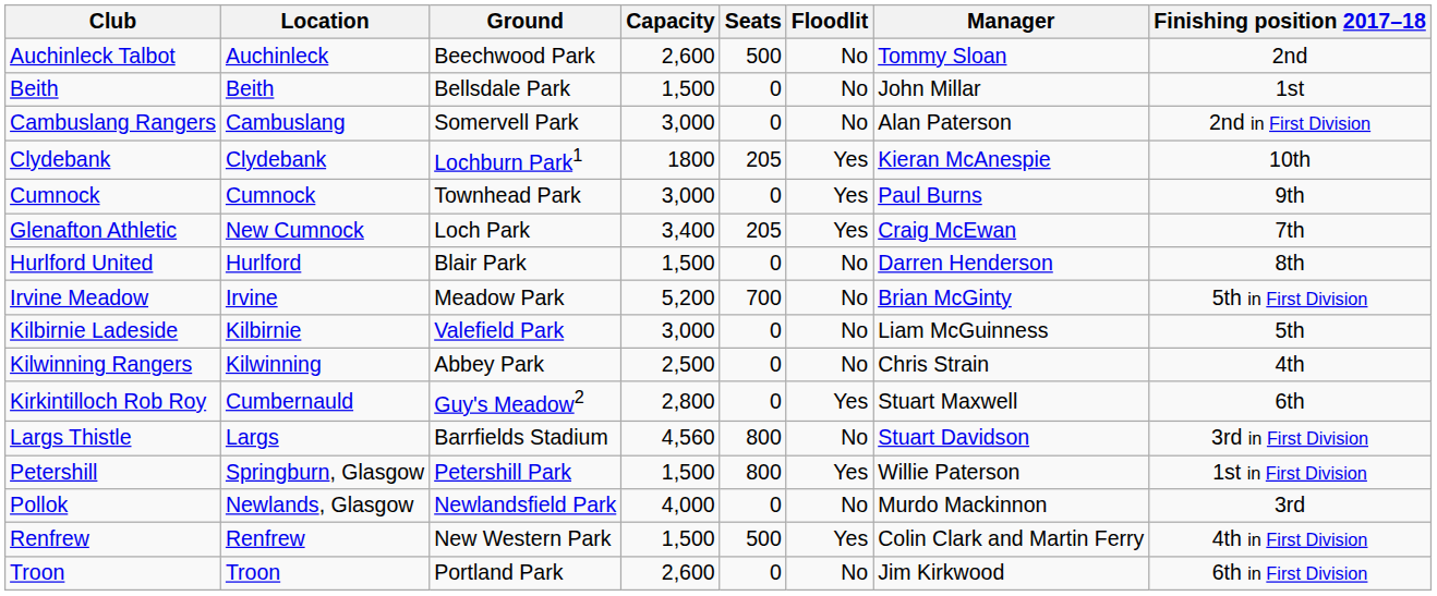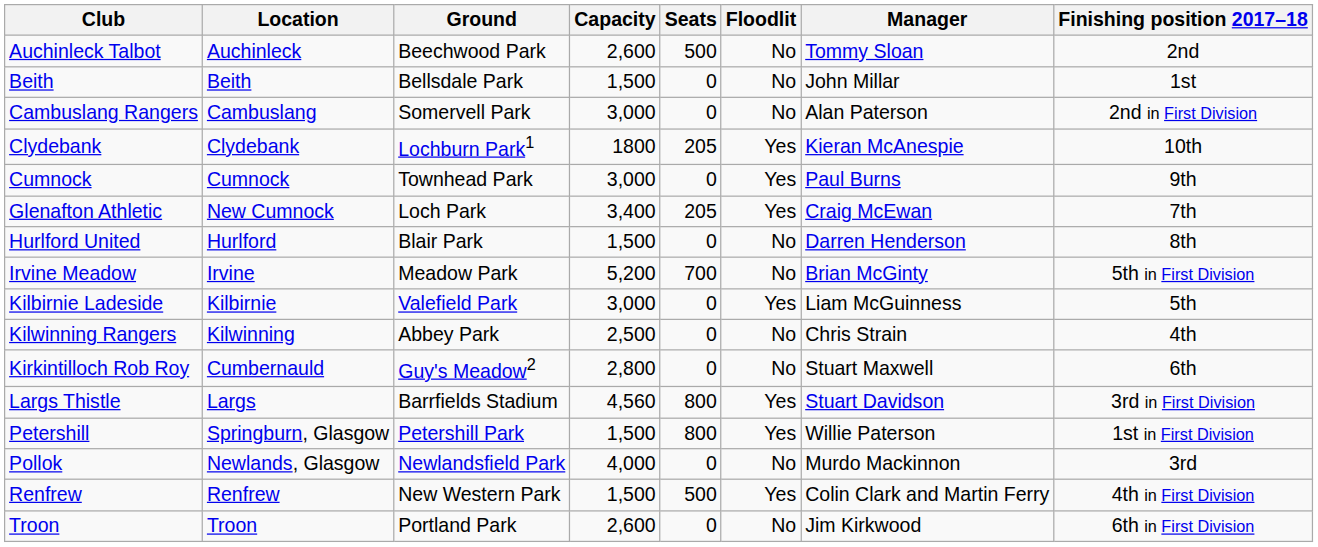 <table class="wikitable sortable">
 <tr>
 <th>Club</th>
 <th>Location</th>
 <th>Ground</th>
 <th data-sort-type="number">Capacity</th>
 <th data-sort-type="number">Seats</th>
 <th>Floodlit</th>
 <th>Manager</th>
 <th>Finishing position <a href='#'>2017–18</a></th>
 </tr>
 <tr>
 <td><a href='#'>Auchinleck Talbot</a></td>
 <td><a href='#'>Auchinleck</a></td>
 <td>Beechwood Park</td>
 <td align=right>2,600</td>
 <td align=right>500</td>
 <td align=right>No</td>
 <td align=left><a href='#'>Tommy Sloan</a></td>
 <td align=center>2nd</td>
 </tr>
 <tr>
 <td><a href='#'>Beith</a></td>
 <td><a href='#'>Beith</a></td>
 <td>Bellsdale Park</td>
 <td align=right>1,500</td>
 <td align=right>0</td>
 <td align=right>No</td>
 <td align=left>John Millar</td>
 <td align=center>1st</td>
 </tr>
 <tr>
 <td><a href='#'>Cambuslang Rangers</a></td>
 <td><a href='#'>Cambuslang</a></td>
 <td>Somervell Park</td>
 <td align=right>3,000</td>
 <td align=right>0</td>
 <td align=right>No</td>
 <td align=left>Alan Paterson</td>
 <td align=center>2nd <small>in <a href='#'>First Division</a></small></td>
 </tr>
 <tr>
 <td><a href='#'>Clydebank</a></td>
 <td><a href='#'>Clydebank</a></td>
 <td><a href='#'>Lochburn Park</a><sup>1</sup></td>
 <td align=right>1800</td>
 <td align=right>205</td>
 <td align=right>Yes</td>
 <td align=left><a href='#'>Kieran McAnespie</a></td>
 <td align=center>10th</td>
 </tr>
 <tr>
 <td><a href='#'>Cumnock</a></td>
 <td><a href='#'>Cumnock</a></td>
 <td>Townhead Park</td>
 <td align=right>3,000</td>
 <td align=right>0</td>
 <td align=right>Yes</td>
 <td align=left><a href='#'>Paul Burns</a></td>
 <td align=center>9th</td>
 </tr>
 <tr>
 <td><a href='#'>Glenafton Athletic</a></td>
 <td><a href='#'>New Cumnock</a></td>
 <td>Loch Park</td>
 <td align=right>3,400</td>
 <td align=right>205</td>
 <td align=right>Yes</td>
 <td align=left><a href='#'>Craig McEwan</a></td>
 <td align=center>7th</td>
 </tr>
 <tr>
 <td><a href='#'>Hurlford United</a></td>
 <td><a href='#'>Hurlford</a></td>
 <td>Blair Park</td>
 <td align=right>1,500</td>
 <td align=right>0</td>
 <td align=right>No</td>
 <td align=left><a href='#'>Darren Henderson</a></td>
 <td align=center>8th</td>
 </tr>
 <tr>
 <td><a href='#'>Irvine Meadow</a></td>
 <td><a href='#'>Irvine</a></td>
 <td>Meadow Park</td>
 <td align=right>5,200</td>
 <td align=right>700</td>
 <td align=right>No</td>
 <td align=left><a href='#'>Brian McGinty</a></td>
 <td align=center>5th <small>in <a href='#'>First Division</a></small></td>
 </tr>
 <tr>
 <td><a href='#'>Kilbirnie Ladeside</a></td>
 <td><a href='#'>Kilbirnie</a></td>
 <td><a href='#'>Valefield Park</a></td>
 <td align=right>3,000</td>
 <td align=right>0</td>
-<td align=right>No</td>
+<td align=right>Yes</td>
 <td align=left>Liam McGuinness</td>
 <td align=center>5th</td>
 </tr>
 <tr>
 <td><a href='#'>Kilwinning Rangers</a></td>
 <td><a href='#'>Kilwinning</a></td>
 <td>Abbey Park</td>
 <td align=right>2,500</td>
 <td align=right>0</td>
 <td align=right>No</td>
 <td align=left>Chris Strain</td>
 <td align=center>4th</td>
 </tr>
 <tr>
 <td><a href='#'>Kirkintilloch Rob Roy</a></td>
 <td><a href='#'>Cumbernauld</a></td>
 <td><a href='#'>Guy's Meadow</a><sup>2</sup></td>
 <td align=right>2,800</td>
 <td align=right>0</td>
-<td align=right>Yes</td>
+<td align=right>No</td>
 <td align=left>Stuart Maxwell</td>
 <td align=center>6th</td>
 </tr>
 <tr>
 <td><a href='#'>Largs Thistle</a></td>
 <td><a href='#'>Largs</a></td>
 <td>Barrfields Stadium</td>
 <td align=right>4,560</td>
 <td align=right>800</td>
-<td align=right>No</td>
+<td align=right>Yes</td>
 <td align=left><a href='#'>Stuart Davidson</a></td>
 <td align=center>3rd <small>in <a href='#'>First Division</a></small></td>
 </tr>
 <tr>
 <td><a href='#'>Petershill</a></td>
 <td><a href='#'>Springburn</a>, Glasgow</td>
 <td><a href='#'>Petershill Park</a></td>
 <td align=right>1,500</td>
 <td align=right>800</td>
 <td align=right>Yes</td>
 <td align=left>Willie Paterson</td>
 <td align=center>1st <small>in <a href='#'>First Division</a></small></td>
 </tr>
 <tr>
 <td><a href='#'>Pollok</a></td>
 <td><a href='#'>Newlands</a>, Glasgow</td>
 <td><a href='#'>Newlandsfield Park</a></td>
 <td align=right>4,000</td>
 <td align=right>0</td>
 <td align=right>No</td>
 <td align=left>Murdo Mackinnon</td>
 <td align=center>3rd</td>
 </tr>
 <tr>
 <td><a href='#'>Renfrew</a></td>
 <td><a href='#'>Renfrew</a></td>
 <td>New Western Park</td>
 <td align=right>1,500</td>
 <td align=right>500</td>
 <td align=right>Yes</td>
 <td align=left>Colin Clark and Martin Ferry</td>
 <td align=center>4th <small>in <a href='#'>First Division</a></small></td>
 </tr>
 <tr>
 <td><a href='#'>Troon</a></td>
 <td><a href='#'>Troon</a></td>
 <td>Portland Park</td>
 <td align=right>2,600</td>
 <td align=right>0</td>
 <td align=right>No</td>
 <td align=left>Jim Kirkwood</td>
 <td align=center>6th <small>in <a href='#'>First Division</a></small></td>
 </tr>
 </table>
